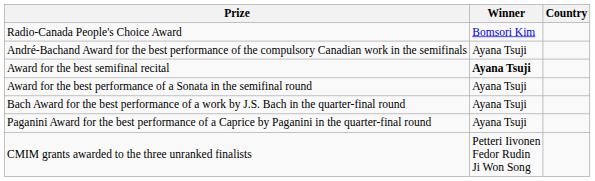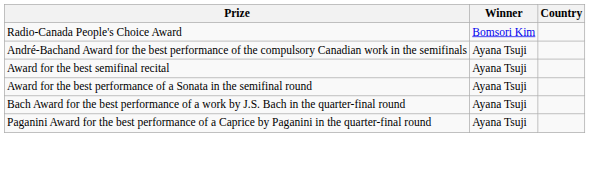 <table class="wikitable">
 <tr>
 <th>Prize</th>
 <th>Winner</th>
 <th>Country</th>
 </tr>
 <tr>
 <td>Radio-Canada People's Choice Award</td>
 <td><a href='#'>Bomsori Kim</a></td>
 <td></td>
 </tr>
 <tr>
 <td>André-Bachand Award for the best performance of the compulsory Canadian work in the semifinals</td>
 <td>Ayana Tsuji</td>
 <td></td>
 </tr>
 <tr>
 <td>Award for the best semifinal recital</td>
-<td><strong>Ayana Tsuji</strong></td>
+<td>Ayana Tsuji</td>
 <td></td>
 </tr>
 <tr>
 <td>Award for the best performance of a Sonata in the semifinal round</td>
 <td>Ayana Tsuji</td>
 <td></td>
 </tr>
 <tr>
 <td>Bach Award for the best performance of a work by J.S. Bach in the quarter-final round</td>
 <td>Ayana Tsuji</td>
 <td></td>
 </tr>
 <tr>
 <td>Paganini Award for the best performance of a Caprice by Paganini in the quarter-final round</td>
 <td>Ayana Tsuji</td>
 <td></td>
 </tr>
-<tr>
-<td>CMIM grants awarded to the three unranked finalists</td>
-<td>Petteri Iivonen<br>Fedor Rudin<br>Ji Won Song</td>
-<td><br><br></td>
-</tr>
 </table>
